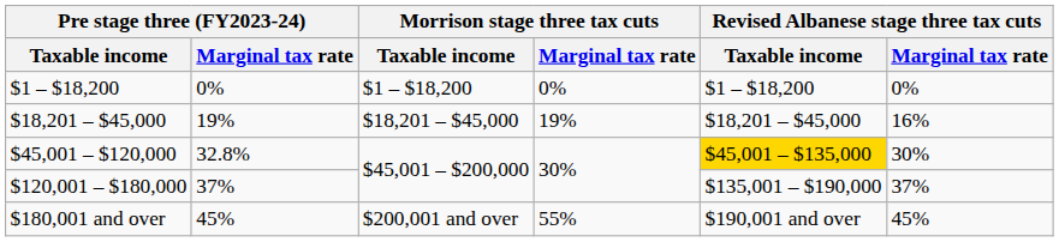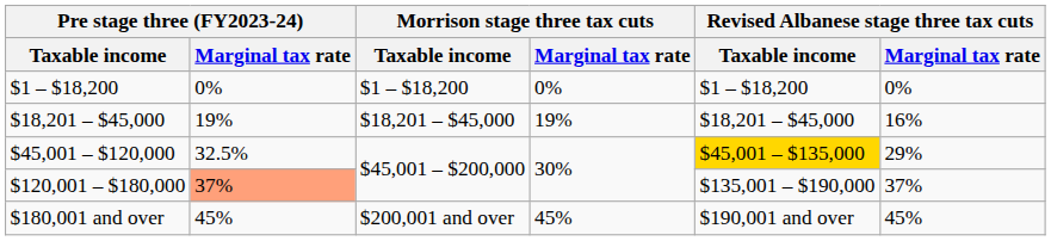 <table class="wikitable">
 <tr>
 <th colspan="2">Pre stage three (FY2023-24)</th>
 <th colspan="2">Morrison stage three tax cuts</th>
 <th colspan="2">Revised Albanese stage three tax cuts</th>
 </tr>
 <tr>
 <th>Taxable income</th>
 <th><a href='#'>Marginal tax</a> rate</th>
 <th>Taxable income</th>
 <th><a href='#'>Marginal tax</a> rate</th>
 <th>Taxable income</th>
 <th><a href='#'>Marginal tax</a> rate</th>
 </tr>
 <tr>
 <td>$1 – $18,200</td>
 <td>0%</td>
 <td>$1 – $18,200</td>
 <td>0%</td>
 <td>$1 – $18,200</td>
 <td>0%</td>
 </tr>
 <tr>
 <td>$18,201 – $45,000</td>
 <td>19%</td>
 <td>$18,201 – $45,000</td>
 <td>19%</td>
 <td>$18,201 – $45,000</td>
 <td>16%</td>
 </tr>
 <tr>
 <td>$45,001 – $120,000</td>
-<td>32.8%</td>
+<td>32.5%</td>
 <td rowspan="2">$45,001 – $200,000</td>
 <td rowspan="2">30%</td>
 <td style="background: gold;">$45,001 – $135,000</td>
-<td>30%</td>
+<td>29%</td>
 </tr>
 <tr>
 <td>$120,001 – $180,000</td>
-<td>37%</td>
+<td style="background: lightsalmon;">37%</td>
 <td>$135,001 – $190,000</td>
 <td>37%</td>
 </tr>
 <tr>
 <td>$180,001 and over</td>
 <td>45%</td>
 <td>$200,001 and over</td>
-<td>55%</td>
+<td>45%</td>
 <td>$190,001 and over</td>
 <td>45%</td>
 </tr>
 </table>
